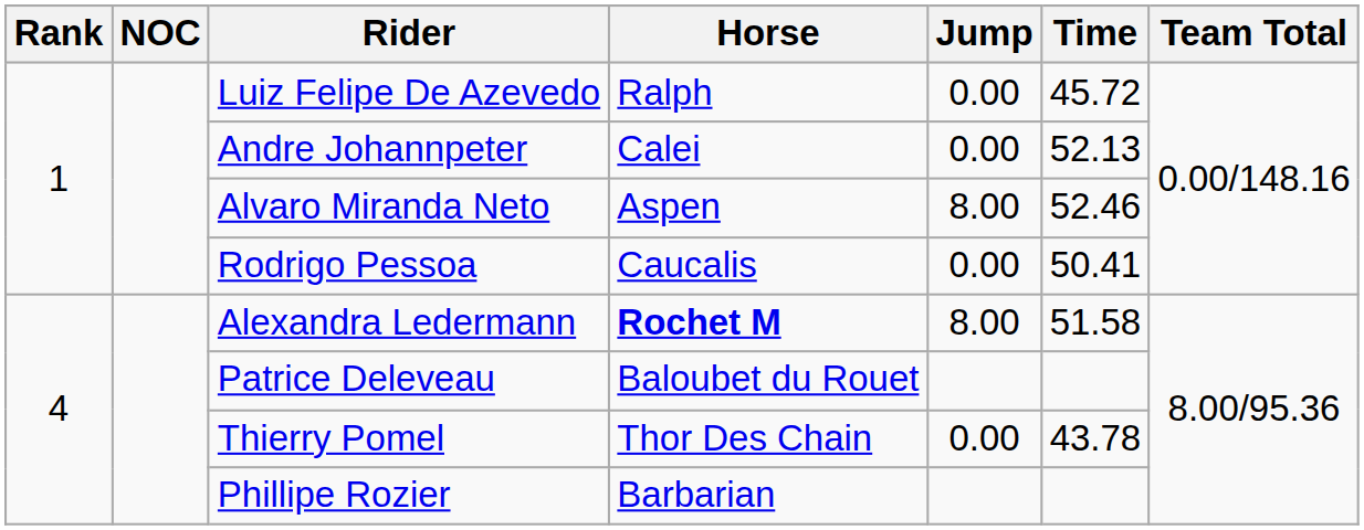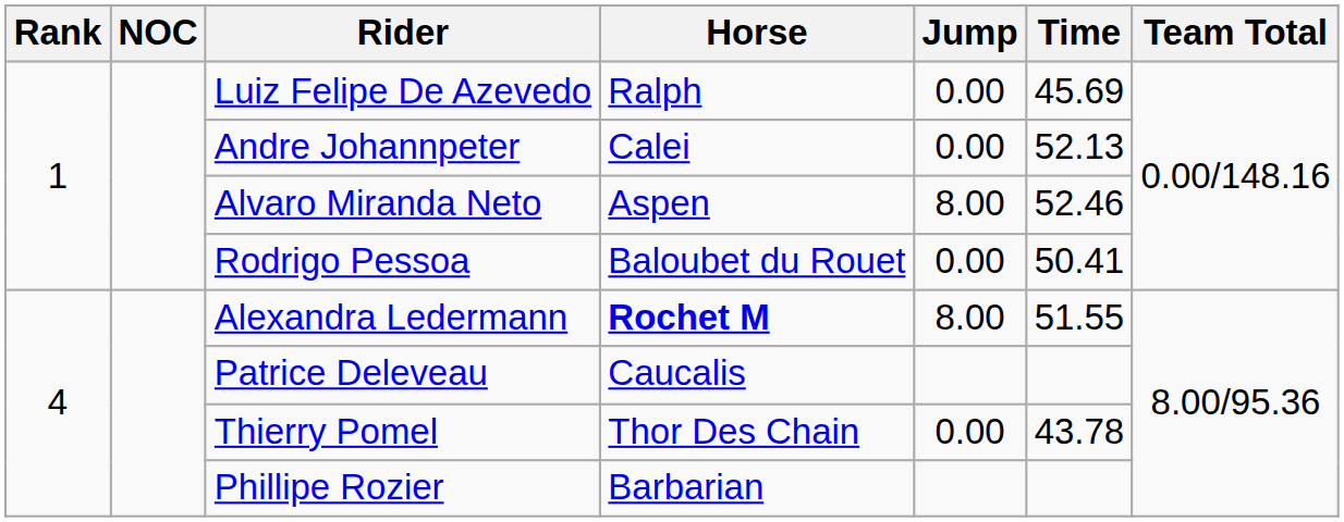 <table class="wikitable" style="text-align:center;">
 <tr>
 <th rowspan=1>Rank</th>
 <th rowspan=1>NOC</th>
 <th rowspan=1>Rider</th>
 <th rowspan=1>Horse</th>
 <th rowspan=1>Jump</th>
 <th rowspan=1>Time</th>
 <th rowspan=1>Team Total</th>
 </tr>
 <tr>
 <td rowspan=4 valign=middle>1</td>
 <td rowspan=4 align=middle></td>
 <td align="left"><a href='#'>Luiz Felipe De Azevedo</a></td>
 <td align="left"><a href='#'>Ralph</a></td>
 <td>0.00</td>
-<td>45.72</td>
+<td>45.69</td>
 <td rowspan=4>0.00/148.16</td>
 </tr>
 <tr>
 <td align="left"><a href='#'>Andre Johannpeter</a></td>
 <td align="left"><a href='#'>Calei</a></td>
 <td>0.00</td>
 <td>52.13</td>
 </tr>
 <tr>
 <td align="left"><a href='#'>Alvaro Miranda Neto</a></td>
 <td align="left"><a href='#'>Aspen</a></td>
 <td>8.00</td>
 <td>52.46</td>
 </tr>
 <tr>
 <td align="left"><a href='#'>Rodrigo Pessoa</a></td>
-<td align="left"><a href='#'>Caucalis</a></td>
+<td align="left"><a href='#'>Baloubet du Rouet</a></td>
 <td>0.00</td>
 <td>50.41</td>
 </tr>
 <tr>
 <td rowspan=4 valign=middle>4</td>
 <td rowspan=4 align=middle></td>
 <td align="left"><a href='#'>Alexandra Ledermann</a></td>
 <td align="left"><strong><a href='#'>Rochet M</a></strong></td>
 <td>8.00</td>
-<td>51.58</td>
+<td>51.55</td>
 <td rowspan=4>8.00/95.36</td>
 </tr>
 <tr>
 <td align="left"><a href='#'>Patrice Deleveau</a></td>
-<td align="left"><a href='#'>Baloubet du Rouet</a></td>
+<td align="left"><a href='#'>Caucalis</a></td>
 <td></td>
 <td></td>
 </tr>
 <tr>
 <td align="left"><a href='#'>Thierry Pomel</a></td>
 <td align="left"><a href='#'>Thor Des Chain</a></td>
 <td>0.00</td>
 <td>43.78</td>
 </tr>
 <tr>
 <td align="left"><a href='#'>Phillipe Rozier</a></td>
 <td align="left"><a href='#'>Barbarian</a></td>
 <td></td>
 <td></td>
 </tr>
 </table>
